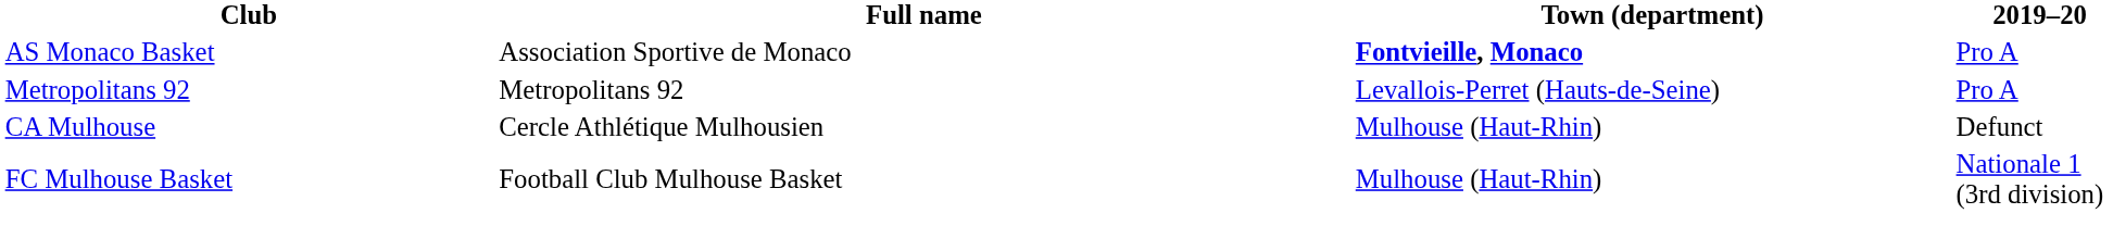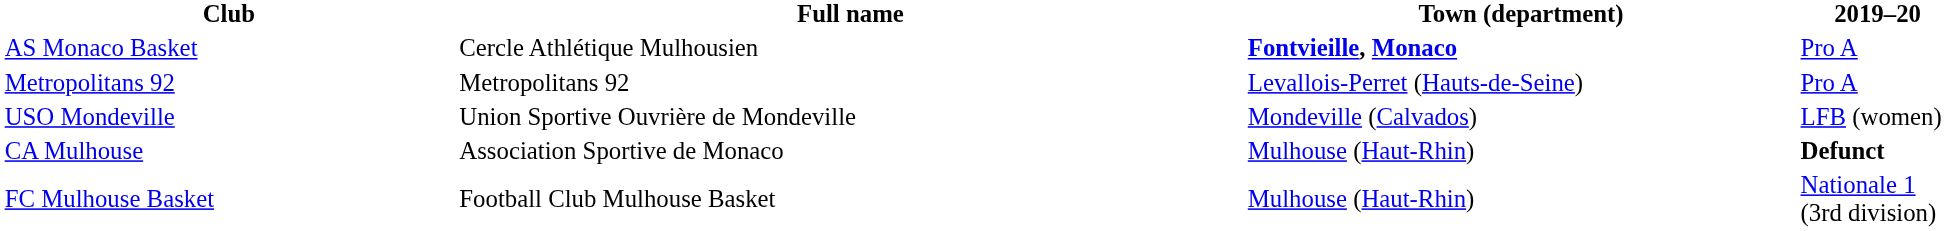 <table width="100%">
 <tr>
 <th width="23%">Club</th>
 <th width="40%">Full name</th>
 <th width="28%">Town (department)</th>
 <th width="8%">2019–20</th>
 </tr>
 <tr>
 <td><a href='#'>AS Monaco Basket</a></td>
-<td>Association Sportive de Monaco</td>
+<td>Cercle Athlétique Mulhousien</td>
 <td><strong><a href='#'>Fontvieille</a>, <a href='#'>Monaco</a></strong></td>
 <td><a href='#'>Pro A</a></td>
 </tr>
 <tr>
 <td><a href='#'>Metropolitans 92</a></td>
 <td>Metropolitans 92</td>
 <td><a href='#'>Levallois-Perret</a> (<a href='#'>Hauts-de-Seine</a>)</td>
 <td><a href='#'>Pro A</a></td>
 </tr>
 <tr>
+<td><a href='#'>USO Mondeville</a></td>
+<td>Union Sportive Ouvrière de Mondeville</td>
+<td><a href='#'>Mondeville</a> (<a href='#'>Calvados</a>)</td>
+<td><a href='#'>LFB</a> (women)</td>
+</tr>
+<tr>
 <td><a href='#'>CA Mulhouse</a></td>
-<td>Cercle Athlétique Mulhousien</td>
+<td>Association Sportive de Monaco</td>
 <td><a href='#'>Mulhouse</a> (<a href='#'>Haut-Rhin</a>)</td>
-<td>Defunct</td>
+<td><strong>Defunct</strong></td>
 </tr>
 <tr>
 <td><a href='#'>FC Mulhouse Basket</a></td>
 <td>Football Club Mulhouse Basket</td>
 <td><a href='#'>Mulhouse</a> (<a href='#'>Haut-Rhin</a>)</td>
 <td><a href='#'>Nationale 1</a> (3rd division)</td>
 </tr>
 </table>
